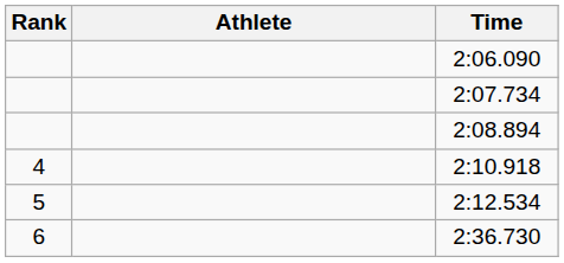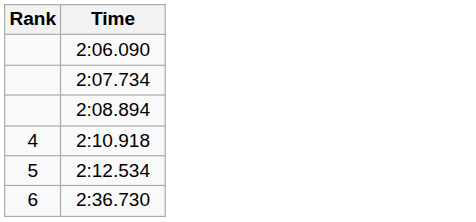 <table class=wikitable style="text-align:center">
 <tr>
 <th width=40>Rank</th>
-<th width=250>Athlete</th>
 <th width=80>Time</th>
 </tr>
 <tr>
 <td></td>
-<td align=left></td>
 <td>2:06.090</td>
 </tr>
 <tr>
 <td></td>
-<td align=left></td>
 <td>2:07.734</td>
 </tr>
 <tr>
 <td></td>
-<td align=left></td>
 <td>2:08.894</td>
 </tr>
 <tr>
 <td>4</td>
-<td align=left></td>
 <td>2:10.918</td>
 </tr>
 <tr>
 <td>5</td>
-<td align=left></td>
 <td>2:12.534</td>
 </tr>
 <tr>
 <td>6</td>
-<td align=left></td>
 <td>2:36.730</td>
 </tr>
 </table>
